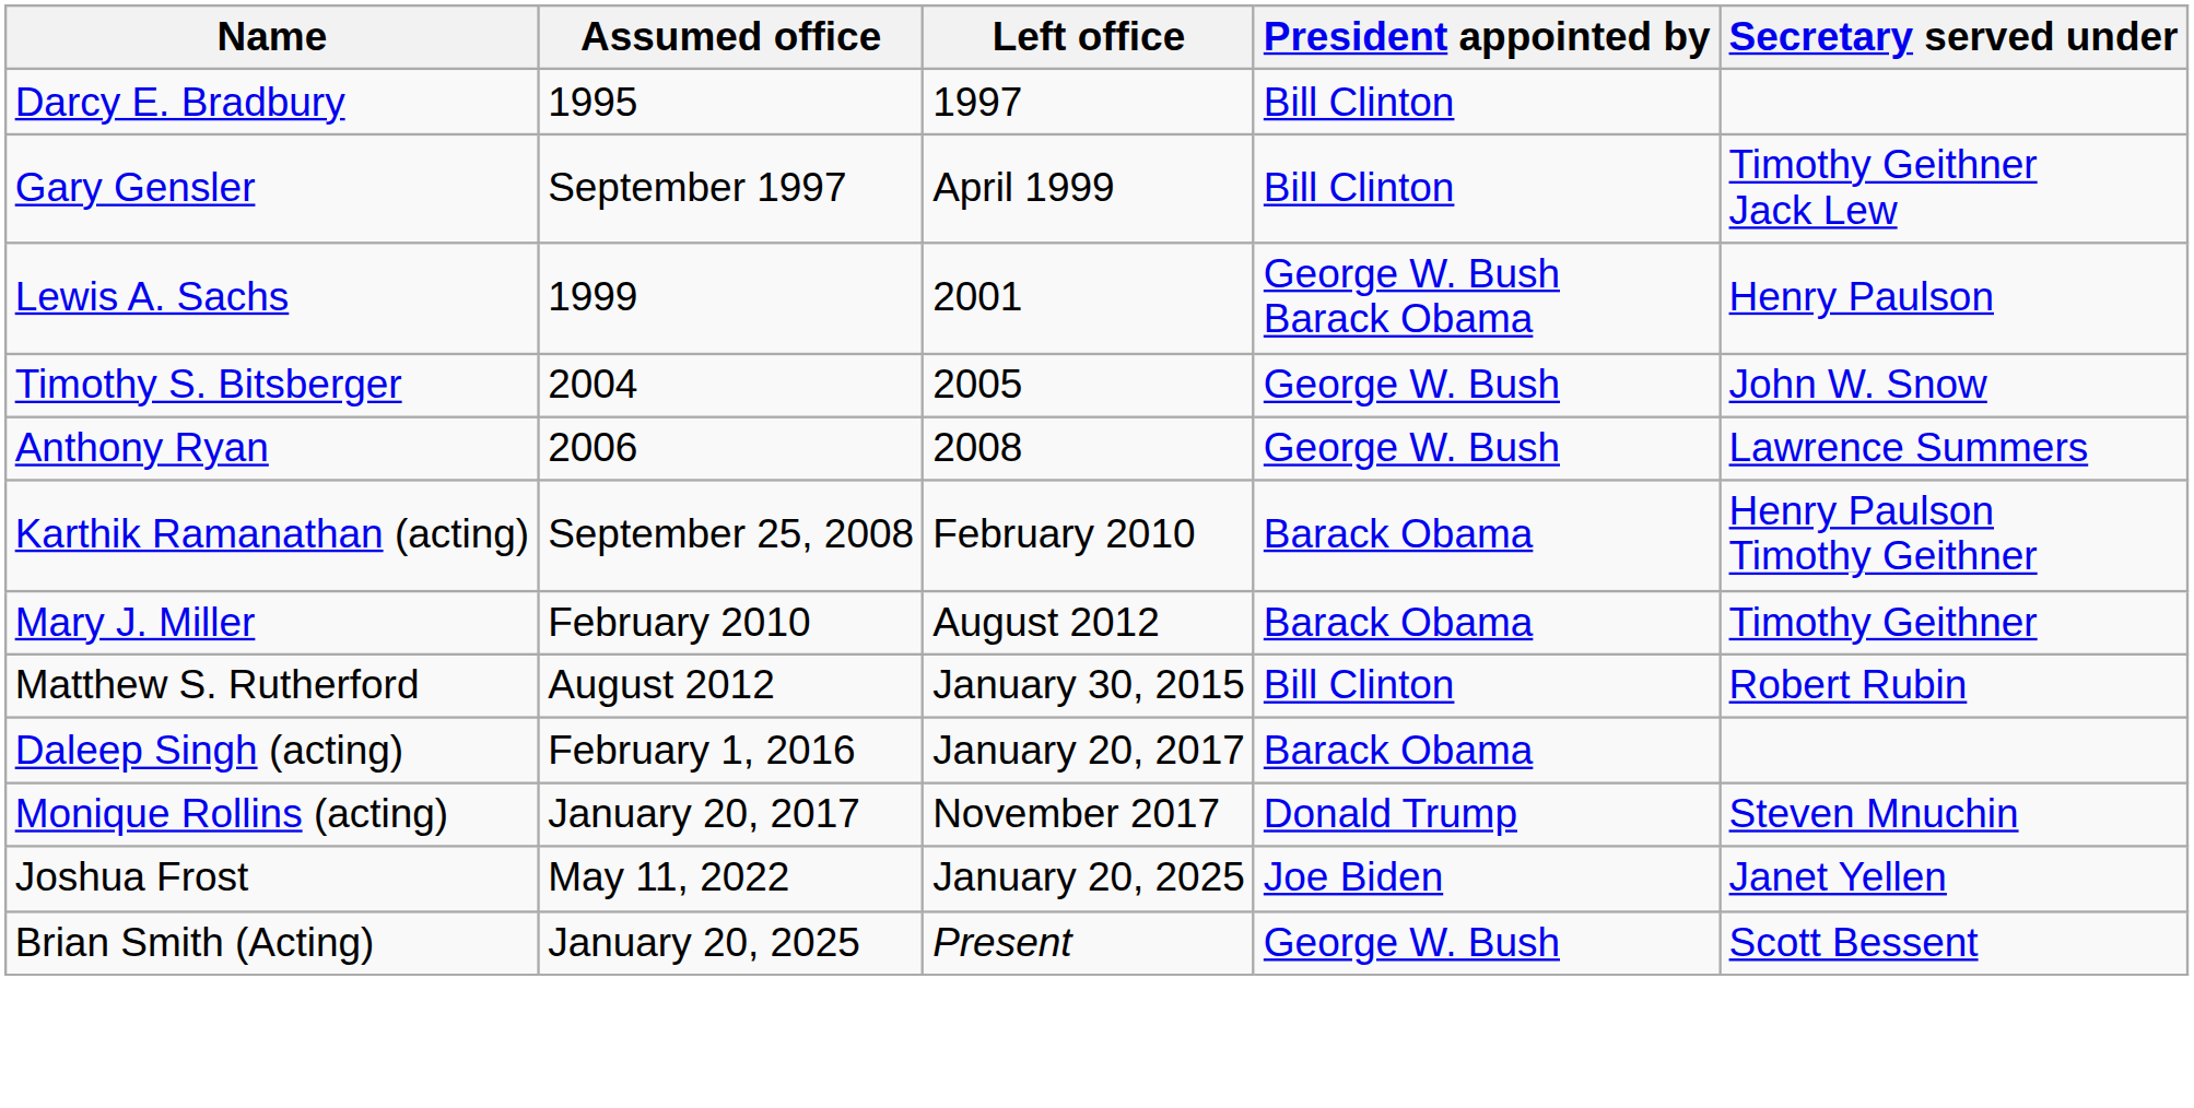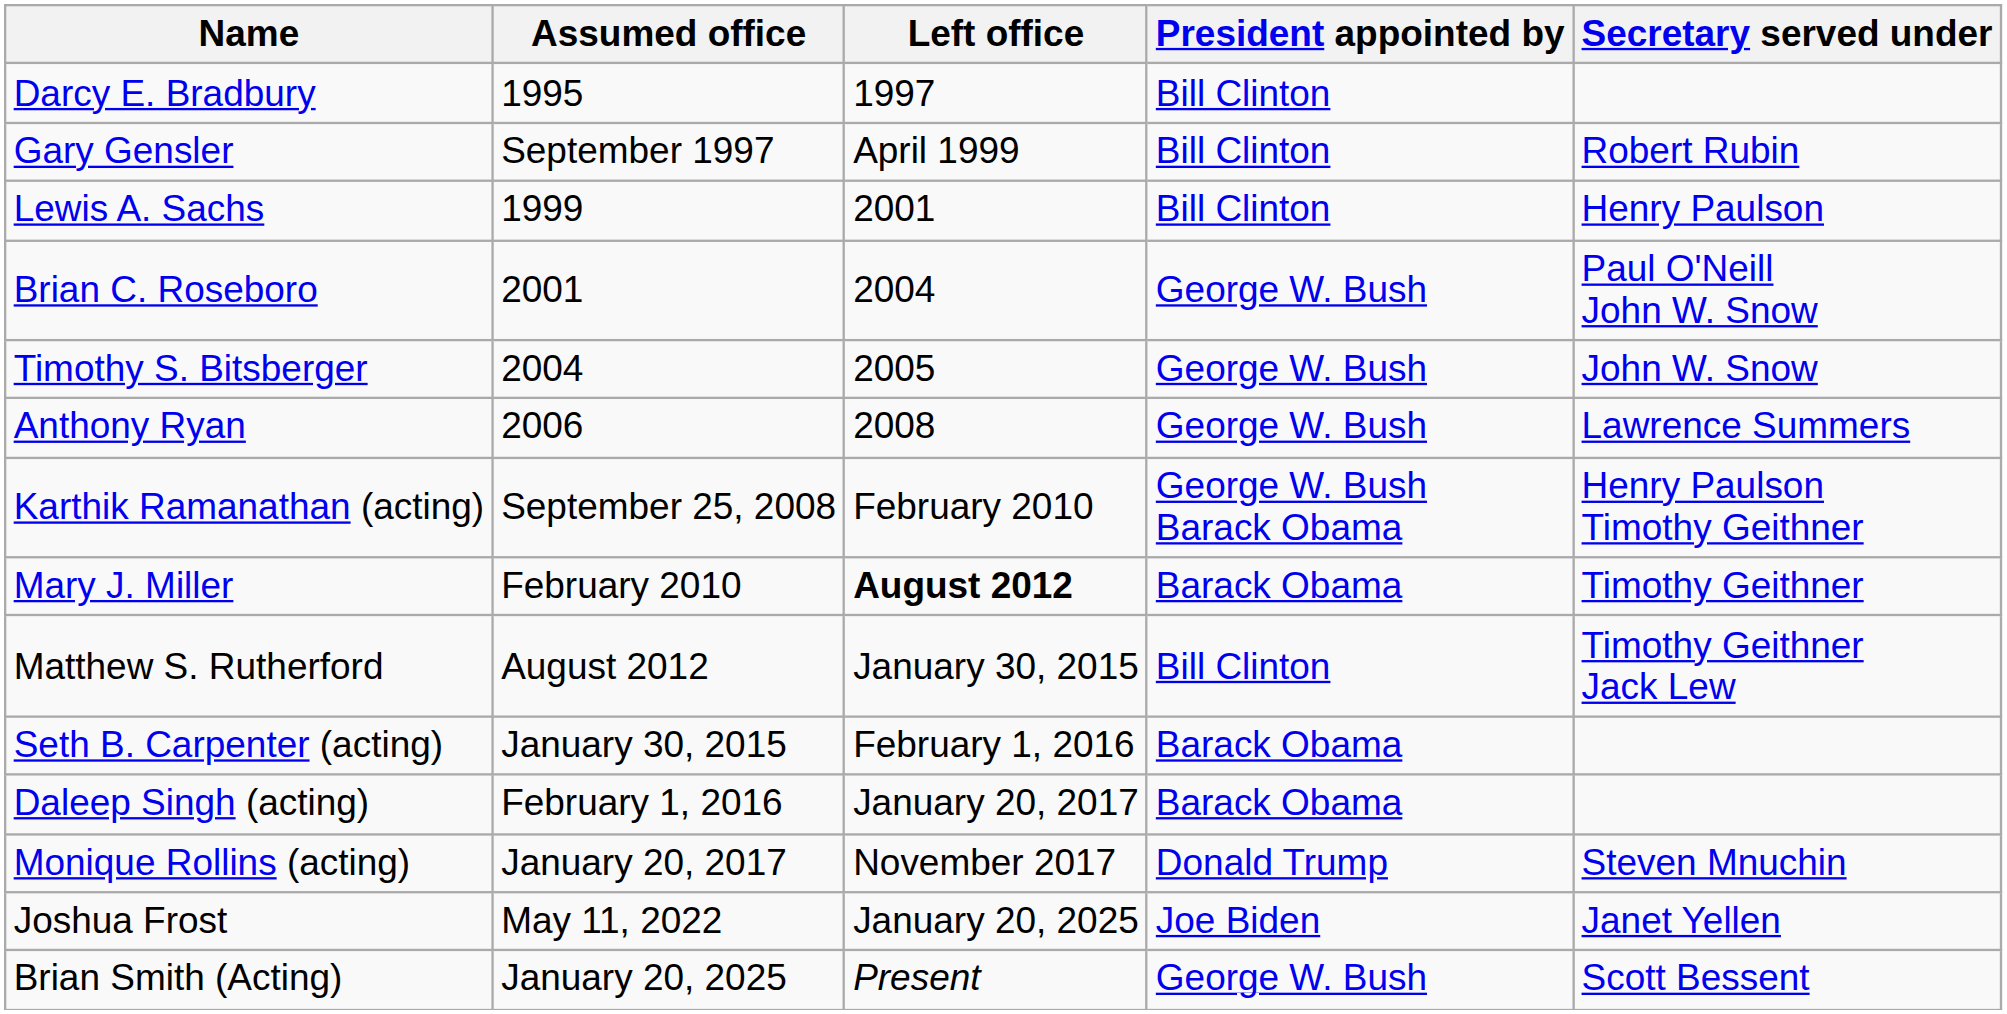 <table class="wikitable">
 <tr>
 <th>Name</th>
 <th>Assumed office</th>
 <th>Left office</th>
 <th><a href='#'>President</a> appointed by</th>
 <th><a href='#'>Secretary</a> served under</th>
 </tr>
 <tr>
 <td><a href='#'>Darcy E. Bradbury</a></td>
 <td>1995</td>
 <td>1997</td>
 <td><a href='#'>Bill Clinton</a></td>
 <td></td>
 </tr>
 <tr>
 <td><a href='#'>Gary Gensler</a></td>
 <td>September 1997</td>
 <td>April 1999</td>
 <td><a href='#'>Bill Clinton</a></td>
-<td><a href='#'>Timothy Geithner</a><br><a href='#'>Jack Lew</a></td>
+<td><a href='#'>Robert Rubin</a></td>
 </tr>
 <tr>
 <td><a href='#'>Lewis A. Sachs</a></td>
 <td>1999</td>
 <td>2001</td>
-<td><a href='#'>George W. Bush</a><br><a href='#'>Barack Obama</a></td>
+<td><a href='#'>Bill Clinton</a></td>
 <td><a href='#'>Henry Paulson</a></td>
+</tr>
+<tr>
+<td><a href='#'>Brian C. Roseboro</a></td>
+<td>2001</td>
+<td>2004</td>
+<td><a href='#'>George W. Bush</a></td>
+<td><a href='#'>Paul O'Neill</a><br><a href='#'>John W. Snow</a></td>
 </tr>
 <tr>
 <td><a href='#'>Timothy S. Bitsberger</a></td>
 <td>2004</td>
 <td>2005</td>
 <td><a href='#'>George W. Bush</a></td>
 <td><a href='#'>John W. Snow</a></td>
 </tr>
 <tr>
 <td><a href='#'>Anthony Ryan</a></td>
 <td>2006</td>
 <td>2008</td>
 <td><a href='#'>George W. Bush</a></td>
 <td><a href='#'>Lawrence Summers</a></td>
 </tr>
 <tr>
 <td><a href='#'>Karthik Ramanathan</a> (acting)</td>
 <td>September 25, 2008</td>
 <td>February 2010</td>
-<td><a href='#'>Barack Obama</a></td>
+<td><a href='#'>George W. Bush</a><br><a href='#'>Barack Obama</a></td>
 <td><a href='#'>Henry Paulson</a><br><a href='#'>Timothy Geithner</a></td>
 </tr>
 <tr>
 <td><a href='#'>Mary J. Miller</a></td>
 <td>February 2010</td>
-<td>August 2012</td>
+<td><strong>August 2012</strong></td>
 <td><a href='#'>Barack Obama</a></td>
 <td><a href='#'>Timothy Geithner</a></td>
 </tr>
 <tr>
 <td>Matthew S. Rutherford</td>
 <td>August 2012</td>
 <td>January 30, 2015</td>
 <td><a href='#'>Bill Clinton</a></td>
-<td><a href='#'>Robert Rubin</a></td>
+<td><a href='#'>Timothy Geithner</a><br><a href='#'>Jack Lew</a></td>
+</tr>
+<tr>
+<td><a href='#'>Seth B. Carpenter</a> (acting)</td>
+<td>January 30, 2015</td>
+<td>February 1, 2016</td>
+<td><a href='#'>Barack Obama</a></td>
+<td></td>
 </tr>
 <tr>
 <td><a href='#'>Daleep Singh</a> (acting)</td>
 <td>February 1, 2016</td>
 <td>January 20, 2017</td>
 <td><a href='#'>Barack Obama</a></td>
 <td></td>
 </tr>
 <tr>
 <td><a href='#'>Monique Rollins</a> (acting)</td>
 <td>January 20, 2017</td>
 <td>November 2017</td>
 <td><a href='#'>Donald Trump</a></td>
 <td><a href='#'>Steven Mnuchin</a></td>
 </tr>
 <tr>
 <td>Joshua Frost</td>
 <td>May 11, 2022</td>
 <td>January 20, 2025</td>
 <td><a href='#'>Joe Biden</a></td>
 <td><a href='#'>Janet Yellen</a></td>
 </tr>
 <tr>
 <td>Brian Smith (Acting)</td>
 <td>January 20, 2025</td>
 <td><em>Present</em></td>
 <td><a href='#'>George W. Bush</a></td>
 <td><a href='#'>Scott Bessent</a></td>
 </tr>
 </table>
